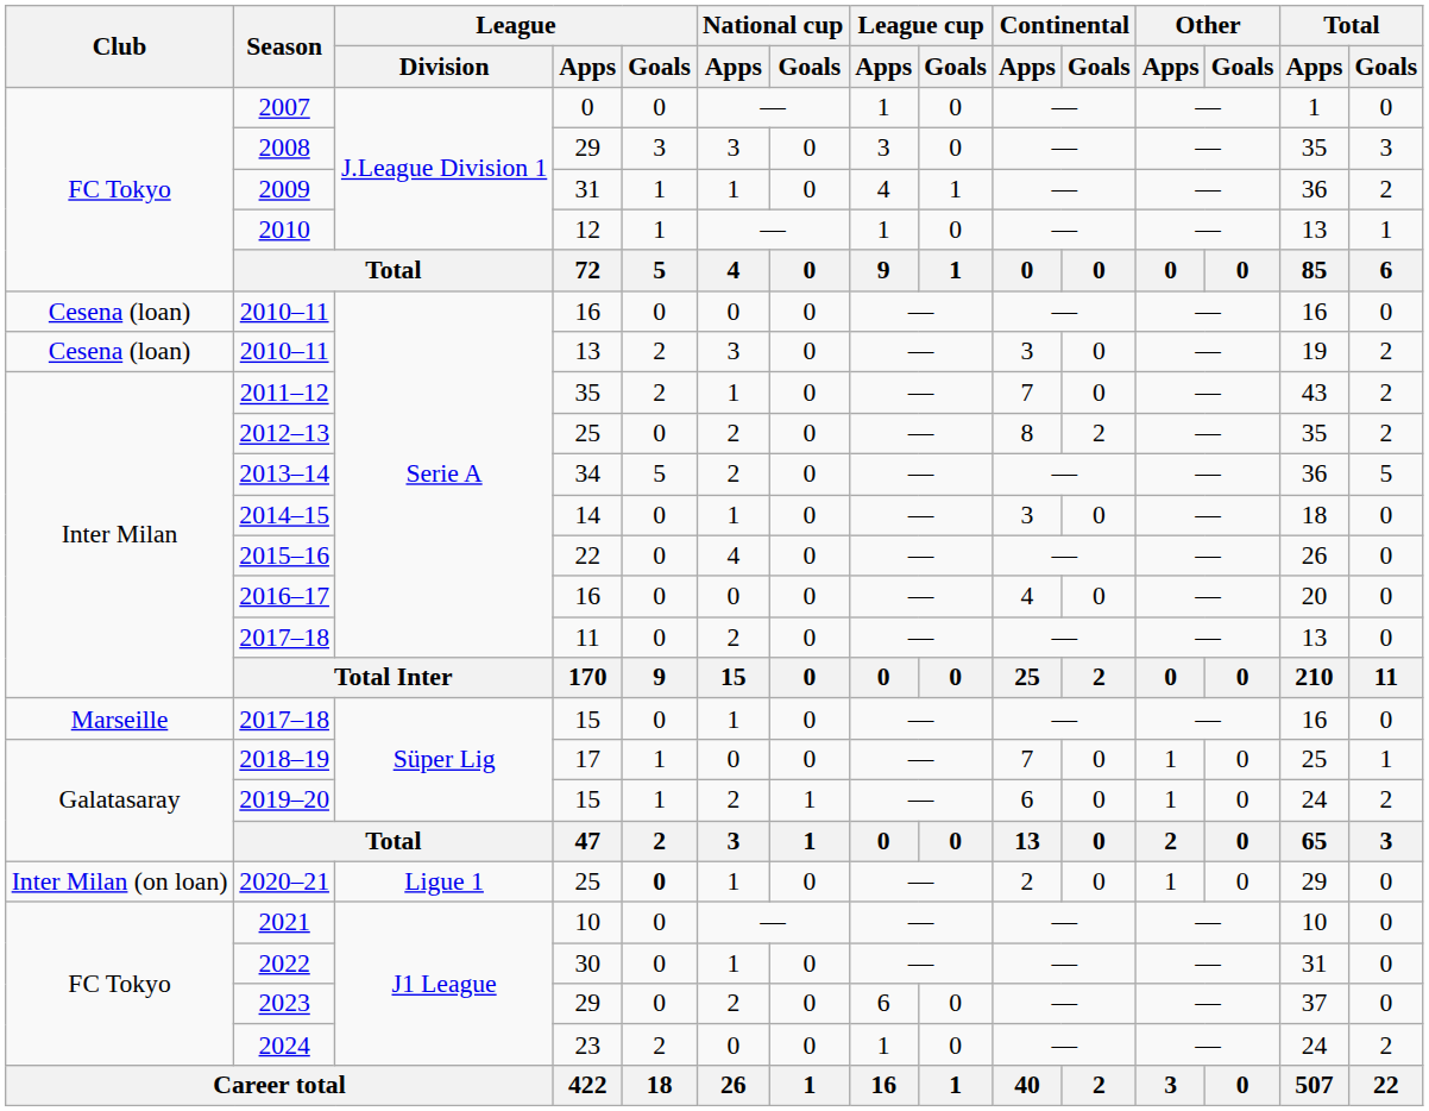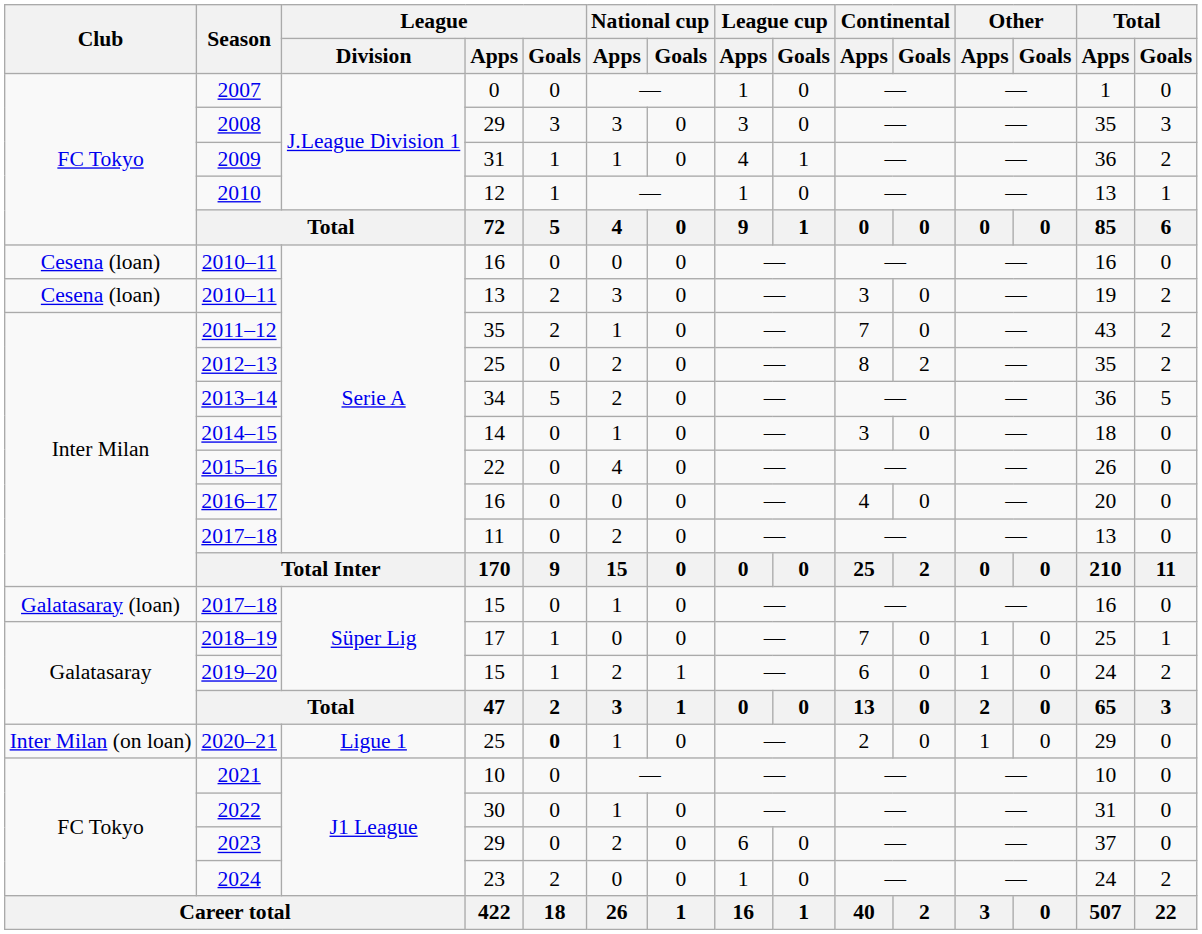 <table class="wikitable" style="text-align:center">
 <tr>
 <th rowspan="2">Club</th>
 <th rowspan="2">Season</th>
 <th colspan="3">League</th>
 <th colspan="2">National cup</th>
 <th colspan="2">League cup</th>
 <th colspan="2">Continental</th>
 <th colspan="2">Other</th>
 <th colspan="2">Total</th>
 </tr>
 <tr>
 <th>Division</th>
 <th>Apps</th>
 <th>Goals</th>
 <th>Apps</th>
 <th>Goals</th>
 <th>Apps</th>
 <th>Goals</th>
 <th>Apps</th>
 <th>Goals</th>
 <th>Apps</th>
 <th>Goals</th>
 <th>Apps</th>
 <th>Goals</th>
 </tr>
 <tr>
 <td rowspan="5"><a href='#'>FC Tokyo</a></td>
 <td><a href='#'>2007</a></td>
 <td rowspan="4"><a href='#'>J.League Division 1</a></td>
 <td>0</td>
 <td>0</td>
 <td colspan="2">—</td>
 <td>1</td>
 <td>0</td>
 <td colspan="2">—</td>
 <td colspan="2">—</td>
 <td>1</td>
 <td>0</td>
 </tr>
 <tr>
 <td><a href='#'>2008</a></td>
 <td>29</td>
 <td>3</td>
 <td>3</td>
 <td>0</td>
 <td>3</td>
 <td>0</td>
 <td colspan="2">—</td>
 <td colspan="2">—</td>
 <td>35</td>
 <td>3</td>
 </tr>
 <tr>
 <td><a href='#'>2009</a></td>
 <td>31</td>
 <td>1</td>
 <td>1</td>
 <td>0</td>
 <td>4</td>
 <td>1</td>
 <td colspan="2">—</td>
 <td colspan="2">—</td>
 <td>36</td>
 <td>2</td>
 </tr>
 <tr>
 <td><a href='#'>2010</a></td>
 <td>12</td>
 <td>1</td>
 <td colspan="2">—</td>
 <td>1</td>
 <td>0</td>
 <td colspan="2">—</td>
 <td colspan="2">—</td>
 <td>13</td>
 <td>1</td>
 </tr>
 <tr>
 <th colspan="2">Total</th>
 <th>72</th>
 <th>5</th>
 <th>4</th>
 <th>0</th>
 <th>9</th>
 <th>1</th>
 <th>0</th>
 <th>0</th>
 <th>0</th>
 <th>0</th>
 <th>85</th>
 <th>6</th>
 </tr>
 <tr>
 <td><a href='#'>Cesena</a> (loan)</td>
 <td><a href='#'>2010–11</a></td>
 <td rowspan="9"><a href='#'>Serie A</a></td>
 <td>16</td>
 <td>0</td>
 <td>0</td>
 <td>0</td>
 <td colspan="2">—</td>
 <td colspan="2">—</td>
 <td colspan="2">—</td>
 <td>16</td>
 <td>0</td>
 </tr>
 <tr>
 <td><a href='#'>Cesena</a> (loan)</td>
 <td><a href='#'>2010–11</a></td>
 <td>13</td>
 <td>2</td>
 <td>3</td>
 <td>0</td>
 <td colspan="2">—</td>
 <td>3</td>
 <td>0</td>
 <td colspan="2">—</td>
 <td>19</td>
 <td>2</td>
 </tr>
 <tr>
 <td rowspan="8">Inter Milan</td>
 <td><a href='#'>2011–12</a></td>
 <td>35</td>
 <td>2</td>
 <td>1</td>
 <td>0</td>
 <td colspan="2">—</td>
 <td>7</td>
 <td>0</td>
 <td colspan="2">—</td>
 <td>43</td>
 <td>2</td>
 </tr>
 <tr>
 <td><a href='#'>2012–13</a></td>
 <td>25</td>
 <td>0</td>
 <td>2</td>
 <td>0</td>
 <td colspan="2">—</td>
 <td>8</td>
 <td>2</td>
 <td colspan="2">—</td>
 <td>35</td>
 <td>2</td>
 </tr>
 <tr>
 <td><a href='#'>2013–14</a></td>
 <td>34</td>
 <td>5</td>
 <td>2</td>
 <td>0</td>
 <td colspan="2">—</td>
 <td colspan="2">—</td>
 <td colspan="2">—</td>
 <td>36</td>
 <td>5</td>
 </tr>
 <tr>
 <td><a href='#'>2014–15</a></td>
 <td>14</td>
 <td>0</td>
 <td>1</td>
 <td>0</td>
 <td colspan="2">—</td>
 <td>3</td>
 <td>0</td>
 <td colspan="2">—</td>
 <td>18</td>
 <td>0</td>
 </tr>
 <tr>
 <td><a href='#'>2015–16</a></td>
 <td>22</td>
 <td>0</td>
 <td>4</td>
 <td>0</td>
 <td colspan="2">—</td>
 <td colspan="2">—</td>
 <td colspan="2">—</td>
 <td>26</td>
 <td>0</td>
 </tr>
 <tr>
 <td><a href='#'>2016–17</a></td>
 <td>16</td>
 <td>0</td>
 <td>0</td>
 <td>0</td>
 <td colspan="2">—</td>
 <td>4</td>
 <td>0</td>
 <td colspan="2">—</td>
 <td>20</td>
 <td>0</td>
 </tr>
 <tr>
 <td><a href='#'>2017–18</a></td>
 <td>11</td>
 <td>0</td>
 <td>2</td>
 <td>0</td>
 <td colspan="2">—</td>
 <td colspan="2">—</td>
 <td colspan="2">—</td>
 <td>13</td>
 <td>0</td>
 </tr>
 <tr>
 <th colspan="2">Total Inter</th>
 <th>170</th>
 <th>9</th>
 <th>15</th>
 <th>0</th>
 <th>0</th>
 <th>0</th>
 <th>25</th>
 <th>2</th>
 <th>0</th>
 <th>0</th>
 <th>210</th>
 <th>11</th>
 </tr>
 <tr>
-<td><a href='#'>Marseille</a></td>
+<td><a href='#'>Galatasaray</a> (loan)</td>
 <td><a href='#'>2017–18</a></td>
 <td rowspan="3"><a href='#'>Süper Lig</a></td>
 <td>15</td>
 <td>0</td>
 <td>1</td>
 <td>0</td>
 <td colspan="2">—</td>
 <td colspan="2">—</td>
 <td colspan="2">—</td>
 <td>16</td>
 <td>0</td>
 </tr>
 <tr>
 <td rowspan="3">Galatasaray</td>
 <td><a href='#'>2018–19</a></td>
 <td>17</td>
 <td>1</td>
 <td>0</td>
 <td>0</td>
 <td colspan="2">—</td>
 <td>7</td>
 <td>0</td>
 <td>1</td>
 <td>0</td>
 <td>25</td>
 <td>1</td>
 </tr>
 <tr>
 <td><a href='#'>2019–20</a></td>
 <td>15</td>
 <td>1</td>
 <td>2</td>
 <td>1</td>
 <td colspan="2">—</td>
 <td>6</td>
 <td>0</td>
 <td>1</td>
 <td>0</td>
 <td>24</td>
 <td>2</td>
 </tr>
 <tr>
 <th colspan="2">Total</th>
 <th>47</th>
 <th>2</th>
 <th>3</th>
 <th>1</th>
 <th>0</th>
 <th>0</th>
 <th>13</th>
 <th>0</th>
 <th>2</th>
 <th>0</th>
 <th>65</th>
 <th>3</th>
 </tr>
 <tr>
 <td><a href='#'>Inter Milan</a> (on loan)</td>
 <td><a href='#'>2020–21</a></td>
 <td><a href='#'>Ligue 1</a></td>
 <td>25</td>
 <td><strong>0</strong></td>
 <td>1</td>
 <td>0</td>
 <td colspan="2">—</td>
 <td>2</td>
 <td>0</td>
 <td>1</td>
 <td>0</td>
 <td>29</td>
 <td>0</td>
 </tr>
 <tr>
 <td rowspan="4">FC Tokyo</td>
 <td><a href='#'>2021</a></td>
 <td rowspan="4"><a href='#'>J1 League</a></td>
 <td>10</td>
 <td>0</td>
 <td colspan="2">—</td>
 <td colspan="2">—</td>
 <td colspan="2">—</td>
 <td colspan="2">—</td>
 <td>10</td>
 <td>0</td>
 </tr>
 <tr>
 <td><a href='#'>2022</a></td>
 <td>30</td>
 <td>0</td>
 <td>1</td>
 <td>0</td>
 <td colspan="2">—</td>
 <td colspan="2">—</td>
 <td colspan="2">—</td>
 <td>31</td>
 <td>0</td>
 </tr>
 <tr>
 <td><a href='#'>2023</a></td>
 <td>29</td>
 <td>0</td>
 <td>2</td>
 <td>0</td>
 <td>6</td>
 <td>0</td>
 <td colspan="2">—</td>
 <td colspan="2">—</td>
 <td>37</td>
 <td>0</td>
 </tr>
 <tr>
 <td><a href='#'>2024</a></td>
 <td>23</td>
 <td>2</td>
 <td>0</td>
 <td>0</td>
 <td>1</td>
 <td>0</td>
 <td colspan="2">—</td>
 <td colspan="2">—</td>
 <td>24</td>
 <td>2</td>
 </tr>
 <tr>
 <th colspan="3">Career total</th>
 <th>422</th>
 <th>18</th>
 <th>26</th>
 <th>1</th>
 <th>16</th>
 <th>1</th>
 <th>40</th>
 <th>2</th>
 <th>3</th>
 <th>0</th>
 <th>507</th>
 <th>22</th>
 </tr>
 </table>
